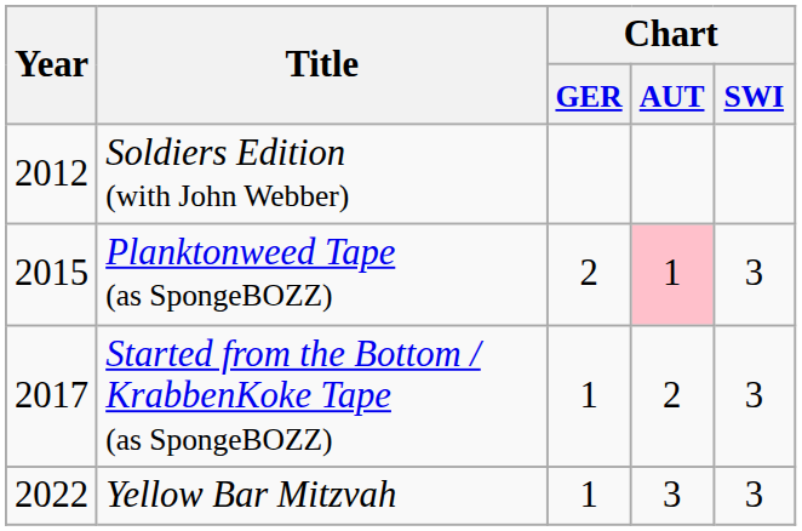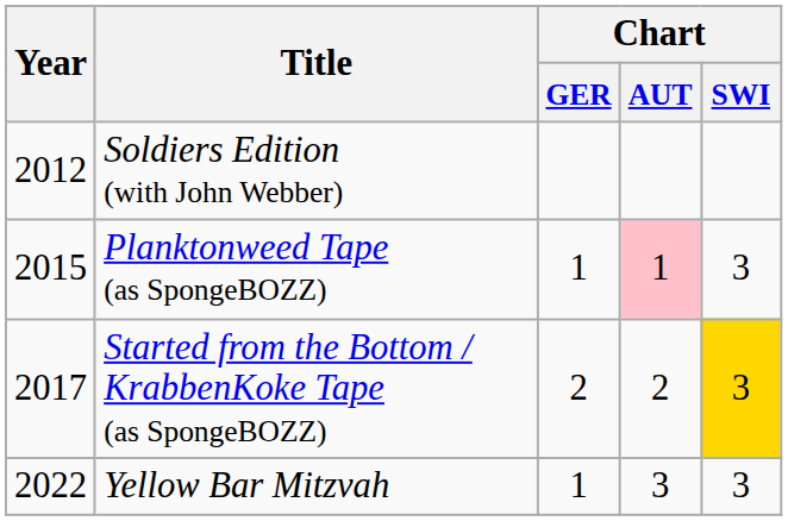 <table class="wikitable">
 <tr>
 <th width="28" rowspan="2">Year</th>
 <th width="187" rowspan="2">Title</th>
 <th colspan="3">Chart</th>
 </tr>
 <tr>
 <th width="28"><small><a href='#'>GER</a></small></th>
 <th width="28"><small><a href='#'>AUT</a></small></th>
 <th width="28"><small><a href='#'>SWI</a></small></th>
 </tr>
 <tr>
 <td>2012</td>
 <td><em>Soldiers Edition</em><br><small>(with John Webber)</small></td>
 <td align="center"></td>
 <td align="center"></td>
 <td align="center"></td>
 </tr>
 <tr>
 <td>2015</td>
 <td><em><a href='#'>Planktonweed Tape</a></em><br><small>(as SpongeBOZZ)</small></td>
-<td align="center">2</td>
+<td align="center">1</td>
 <td align="center" style="background: pink;">1</td>
 <td align="center">3</td>
 </tr>
 <tr>
 <td>2017</td>
 <td><em><a href='#'>Started from the Bottom / KrabbenKoke Tape</a></em><br><small>(as SpongeBOZZ)</small></td>
-<td align="center">1</td>
 <td align="center">2</td>
-<td align="center">3</td>
+<td align="center">2</td>
+<td align="center" style="background: gold;">3</td>
 </tr>
 <tr>
 <td>2022</td>
 <td><em>Yellow Bar Mitzvah</em></td>
 <td align="center">1</td>
 <td align="center">3</td>
 <td align="center">3</td>
 </tr>
 </table>
